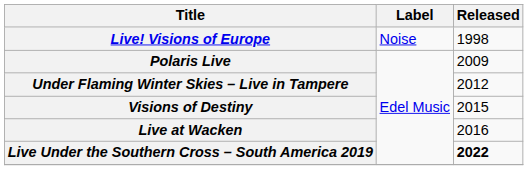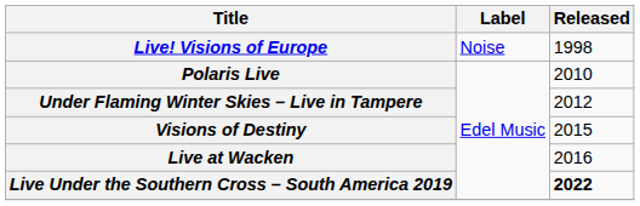 <table class="wikitable plainrowheaders">
 <tr>
 <th>Title</th>
 <th>Label</th>
 <th>Released</th>
 </tr>
 <tr>
 <th scope="row"><em><a href='#'>Live! Visions of Europe</a></em></th>
 <td><a href='#'>Noise</a></td>
 <td>1998</td>
 </tr>
 <tr>
 <th scope="row"><em>Polaris Live</em></th>
 <td rowspan="5"><a href='#'>Edel Music</a></td>
-<td>2009</td>
+<td>2010</td>
 </tr>
 <tr>
 <th scope="row"><em>Under Flaming Winter Skies – Live in Tampere</em></th>
 <td>2012</td>
 </tr>
 <tr>
 <th scope="row"><em>Visions of Destiny</em></th>
 <td>2015</td>
 </tr>
 <tr>
 <th scope="row"><em>Live at Wacken</em></th>
 <td>2016</td>
 </tr>
 <tr>
 <th scope="row"><em>Live Under the Southern Cross – South America 2019</em></th>
 <td><strong>2022</strong></td>
 </tr>
 <tr>
 </tr>
 </table>
